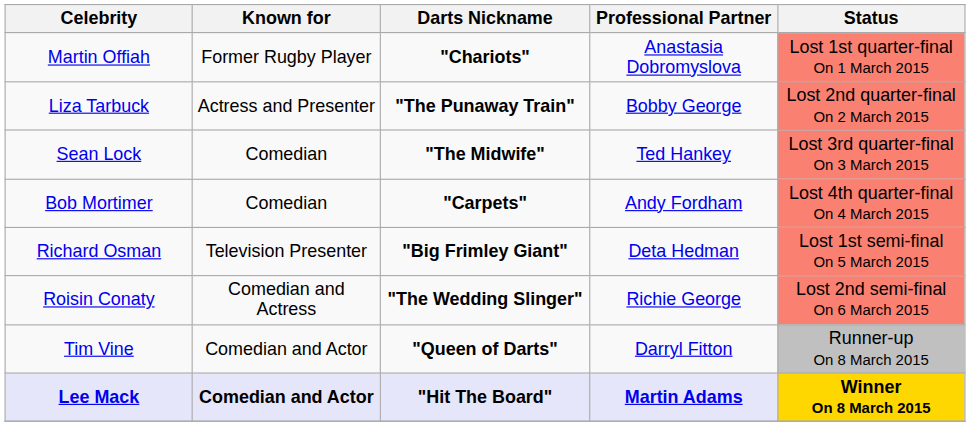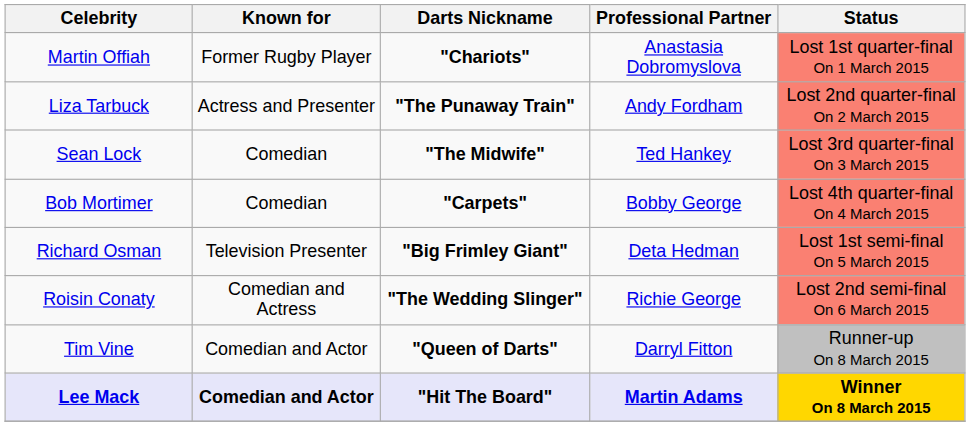 <table class="wikitable" style="margin:auto; text-align:center;">
 <tr>
 <th style="width:160px;">Celebrity</th>
 <th style="width:160px;">Known for</th>
 <th style="width:180px;">Darts Nickname</th>
 <th style="width:160px;">Professional Partner</th>
 <th style="width:160px;">Status</th>
 </tr>
 <tr>
 <td><a href='#'>Martin Offiah</a></td>
 <td>Former Rugby Player</td>
 <td><strong>"Chariots"</strong></td>
 <td><a href='#'>Anastasia Dobromyslova</a></td>
 <td style=background:salmon>Lost 1st quarter-final<br><small>On 1 March 2015</small></td>
 </tr>
 <tr>
 <td><a href='#'>Liza Tarbuck</a></td>
 <td>Actress and Presenter</td>
 <td><strong>"The Punaway Train"</strong></td>
-<td><a href='#'>Bobby George</a></td>
+<td><a href='#'>Andy Fordham</a></td>
 <td style=background:salmon>Lost 2nd quarter-final<br><small>On 2 March 2015</small></td>
 </tr>
 <tr>
 <td><a href='#'>Sean Lock</a></td>
 <td>Comedian</td>
 <td><strong>"The Midwife"</strong></td>
 <td><a href='#'>Ted Hankey</a></td>
 <td style=background:salmon>Lost 3rd quarter-final<br><small>On 3 March 2015</small></td>
 </tr>
 <tr>
 <td><a href='#'>Bob Mortimer</a></td>
 <td>Comedian</td>
 <td><strong>"Carpets"</strong></td>
-<td><a href='#'>Andy Fordham</a></td>
+<td><a href='#'>Bobby George</a></td>
 <td style=background:salmon>Lost 4th quarter-final<br><small>On 4 March 2015</small></td>
 </tr>
 <tr>
 <td><a href='#'>Richard Osman</a></td>
 <td>Television Presenter</td>
 <td><strong>"Big Frimley Giant"</strong></td>
 <td><a href='#'>Deta Hedman</a></td>
 <td style=background:salmon>Lost 1st semi-final<br><small>On 5 March 2015</small></td>
 </tr>
 <tr>
 <td><a href='#'>Roisin Conaty</a></td>
 <td>Comedian and Actress</td>
 <td><strong>"The Wedding Slinger"</strong></td>
 <td><a href='#'>Richie George</a></td>
 <td style=background:salmon>Lost 2nd semi-final<br><small>On 6 March 2015</small></td>
 </tr>
 <tr>
 <td><a href='#'>Tim Vine</a></td>
 <td>Comedian and Actor</td>
 <td><strong>"Queen of Darts"</strong></td>
 <td><a href='#'>Darryl Fitton</a></td>
 <td style=background:silver>Runner-up<br><small>On 8 March 2015</small></td>
 </tr>
 <tr>
 <td style="background:lavender;"><strong><a href='#'>Lee Mack</a></strong></td>
 <td style="background:lavender;"><strong>Comedian and Actor</strong></td>
 <td style="background:lavender;"><strong>"Hit The Board"</strong></td>
 <td style="background:lavender;"><strong><a href='#'>Martin Adams</a></strong></td>
 <td style=background:gold><strong>Winner<br><small>On 8 March 2015</small></strong></td>
 </tr>
 <tr>
 </tr>
 </table>
